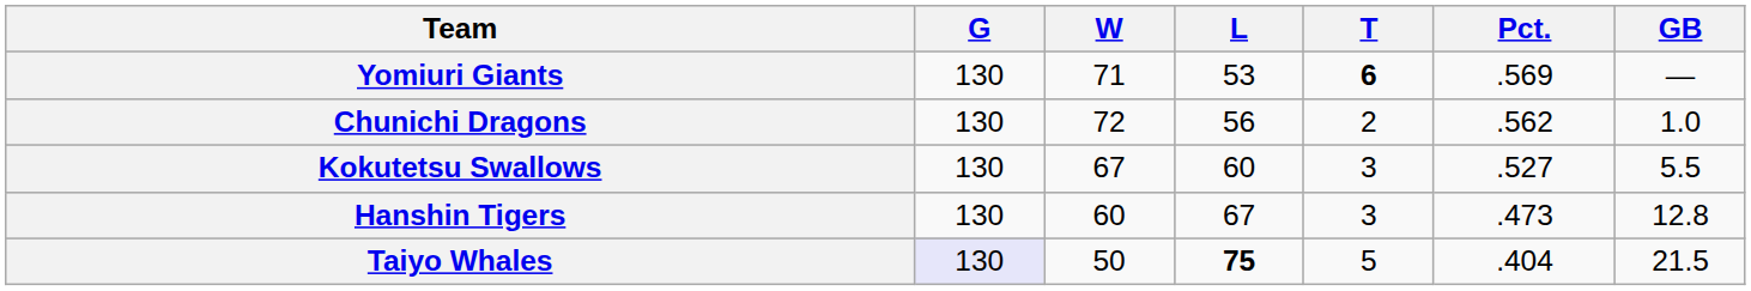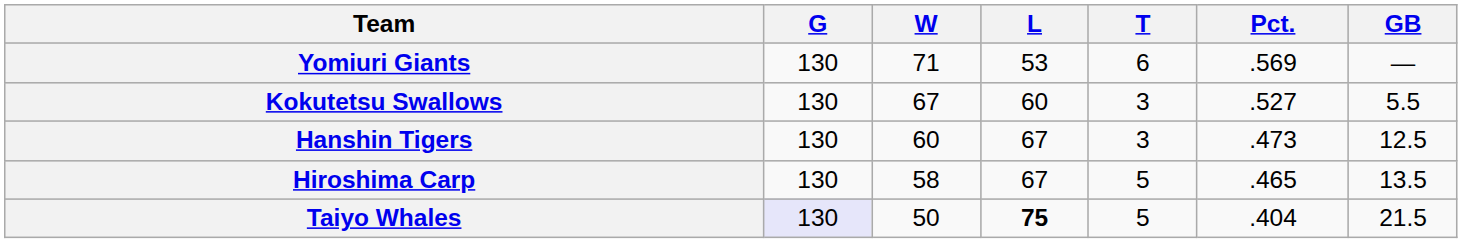 <table class="wikitable plainrowheaders" width="60%" style="text-align:center;">
 <tr>
 <th scope="col" width="35%">Team</th>
 <th scope="col" width="5%"><a href='#'>G</a></th>
 <th scope="col" width="5%"><a href='#'>W</a></th>
 <th scope="col" width="5%"><a href='#'>L</a></th>
 <th scope="col" width="5%"><a href='#'>T</a></th>
 <th scope="col" width="7%"><a href='#'>Pct.</a></th>
 <th scope="col" width="5%"><a href='#'>GB</a></th>
 </tr>
 <tr>
 <th scope="row" style="text-align:center;"><a href='#'>Yomiuri Giants</a></th>
 <td>130</td>
 <td>71</td>
 <td>53</td>
-<td><strong>6</strong></td>
+<td>6</td>
 <td>.569</td>
 <td>—</td>
-</tr>
-<tr>
-<th scope="row" style="text-align:center;"><a href='#'>Chunichi Dragons</a></th>
-<td>130</td>
-<td>72</td>
-<td>56</td>
-<td>2</td>
-<td>.562</td>
-<td>1.0</td>
 </tr>
 <tr>
 <th scope="row" style="text-align:center;"><a href='#'>Kokutetsu Swallows</a></th>
 <td>130</td>
 <td>67</td>
 <td>60</td>
 <td>3</td>
 <td>.527</td>
 <td>5.5</td>
 </tr>
 <tr>
 <th scope="row" style="text-align:center;"><a href='#'>Hanshin Tigers</a></th>
 <td>130</td>
 <td>60</td>
 <td>67</td>
 <td>3</td>
 <td>.473</td>
-<td>12.8</td>
+<td>12.5</td>
+</tr>
+<tr>
+<th scope="row" style="text-align:center;"><a href='#'>Hiroshima Carp</a></th>
+<td>130</td>
+<td>58</td>
+<td>67</td>
+<td>5</td>
+<td>.465</td>
+<td>13.5</td>
 </tr>
 <tr>
 <th scope="row" style="text-align:center;"><a href='#'>Taiyo Whales</a></th>
 <td style="background: lavender;">130</td>
 <td>50</td>
 <td><strong>75</strong></td>
 <td>5</td>
 <td>.404</td>
 <td>21.5</td>
 </tr>
 </table>
